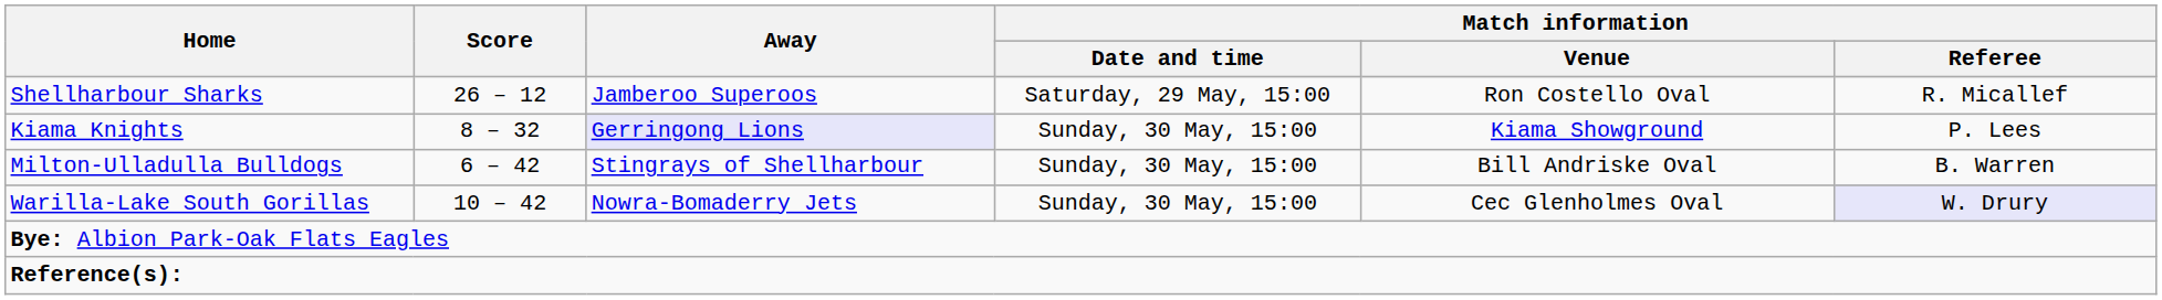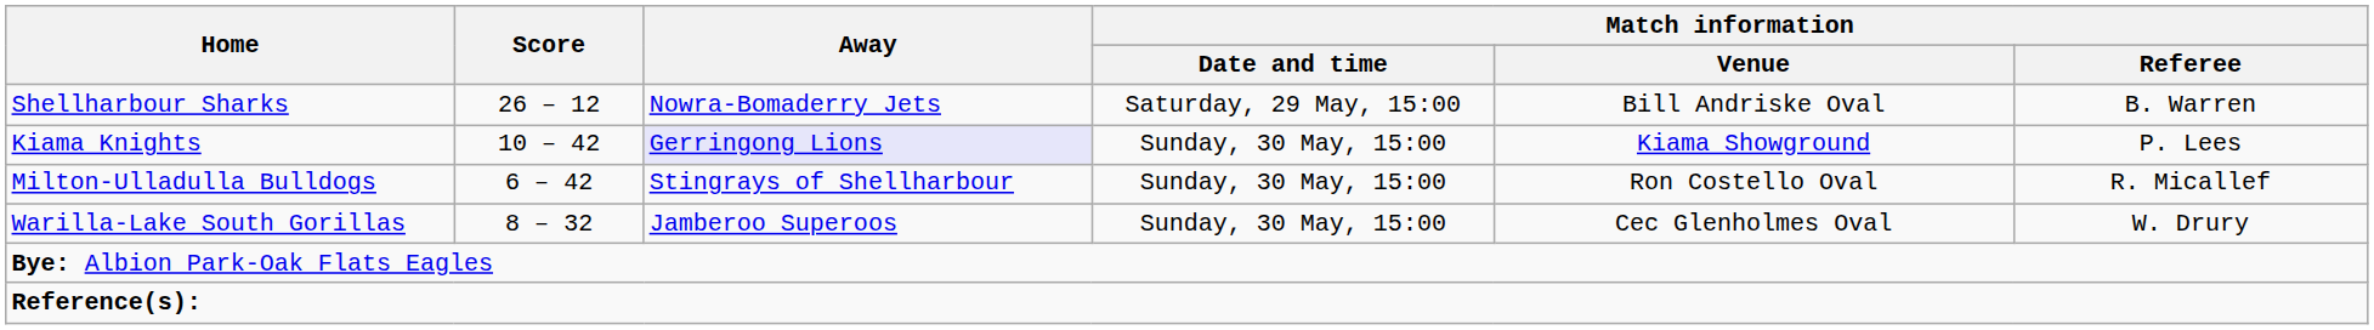 <table class="wikitable" width="100% text-align:center;">
 <tr>
 <th rowspan="2" width="19%">Home</th>
 <th rowspan="2" width="8%">Score</th>
 <th rowspan="2" width="19%">Away</th>
 <th colspan="3">Match information</th>
 </tr>
 <tr bgcolor="#CCCCCC">
 <th width="17%">Date and time</th>
 <th width="22%">Venue</th>
 <th>Referee</th>
 </tr>
 <tr>
 <td> <a href='#'>Shellharbour Sharks</a></td>
 <td style="text-align:center;">26 – 12</td>
-<td> <a href='#'>Jamberoo Superoos</a></td>
+<td> <a href='#'>Nowra-Bomaderry Jets</a></td>
 <td style="text-align:center;">Saturday, 29 May, 15:00</td>
-<td style="text-align:center;">Ron Costello Oval</td>
-<td style="text-align:center;">R. Micallef</td>
+<td style="text-align:center;">Bill Andriske Oval</td>
+<td style="text-align:center;">B. Warren</td>
 </tr>
 <tr>
 <td> <a href='#'>Kiama Knights</a></td>
-<td style="text-align:center;">8 – 32</td>
+<td style="text-align:center;">10 – 42</td>
 <td style="background: lavender;"> <a href='#'>Gerringong Lions</a></td>
 <td style="text-align:center;">Sunday, 30 May, 15:00</td>
 <td style="text-align:center;"><a href='#'>Kiama Showground</a></td>
 <td style="text-align:center;">P. Lees</td>
 </tr>
 <tr>
 <td> <a href='#'>Milton-Ulladulla Bulldogs</a></td>
 <td style="text-align:center;">6 – 42</td>
 <td> <a href='#'>Stingrays of Shellharbour</a></td>
 <td style="text-align:center;">Sunday, 30 May, 15:00</td>
-<td style="text-align:center;">Bill Andriske Oval</td>
-<td style="text-align:center;">B. Warren</td>
+<td style="text-align:center;">Ron Costello Oval</td>
+<td style="text-align:center;">R. Micallef</td>
 </tr>
 <tr>
 <td> <a href='#'>Warilla-Lake South Gorillas</a></td>
-<td style="text-align:center;">10 – 42</td>
-<td> <a href='#'>Nowra-Bomaderry Jets</a></td>
+<td style="text-align:center;">8 – 32</td>
+<td> <a href='#'>Jamberoo Superoos</a></td>
 <td style="text-align:center;">Sunday, 30 May, 15:00</td>
 <td style="text-align:center;">Cec Glenholmes Oval</td>
-<td style="background: lavender; text-align:center;">W. Drury</td>
+<td style="text-align:center;">W. Drury</td>
 </tr>
 <tr>
 <td colspan="6" align="centre"><strong>Bye:</strong>  <a href='#'>Albion Park-Oak Flats Eagles</a></td>
 </tr>
 <tr>
 <td colspan="6"><strong>Reference(s):</strong> </td>
 </tr>
 </table>
